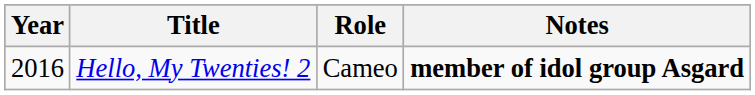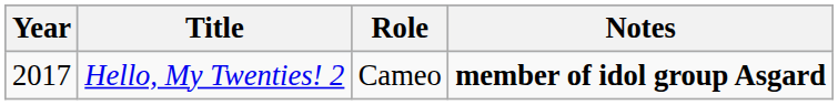 <table class="wikitable">
 <tr style="background:#b0c4de; text-align:center;">
 <th>Year</th>
 <th>Title</th>
 <th>Role</th>
 <th>Notes</th>
 </tr>
 <tr>
-<td>2016</td>
+<td>2017</td>
 <td><em><a href='#'>Hello, My Twenties! 2</a></em></td>
 <td>Cameo</td>
 <td><strong>member of idol group Asgard</strong></td>
 </tr>
 </table>
